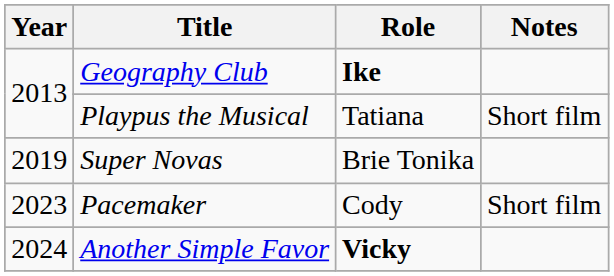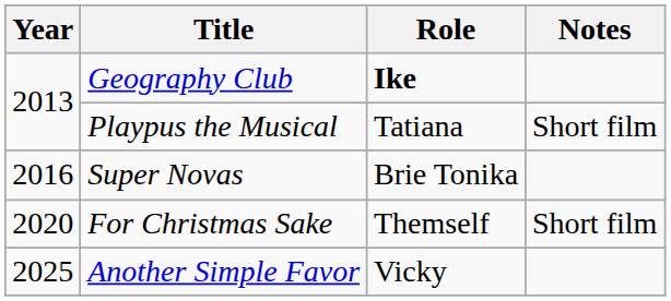 <table class="wikitable sortable">
 <tr>
 <th>Year</th>
 <th>Title</th>
 <th>Role</th>
 <th>Notes</th>
 </tr>
 <tr>
 <td rowspan="2">2013</td>
 <td><em><a href='#'>Geography Club</a></em></td>
 <td><strong>Ike</strong></td>
 <td></td>
 </tr>
 <tr>
 <td><em>Playpus the Musical</em></td>
 <td>Tatiana</td>
 <td>Short film</td>
 </tr>
 <tr>
-<td>2019</td>
+<td>2016</td>
 <td><em>Super Novas</em></td>
 <td>Brie Tonika</td>
 <td></td>
 </tr>
 <tr>
-<td>2023</td>
-<td><em>Pacemaker</em></td>
-<td>Cody</td>
+<td>2020</td>
+<td><em>For Christmas Sake</em></td>
+<td>Themself</td>
 <td>Short film</td>
 </tr>
 <tr>
-<td>2024</td>
+<td>2025</td>
 <td><em><a href='#'>Another Simple Favor</a></em></td>
-<td><strong>Vicky</strong></td>
+<td>Vicky</td>
 <td></td>
 </tr>
 </table>
